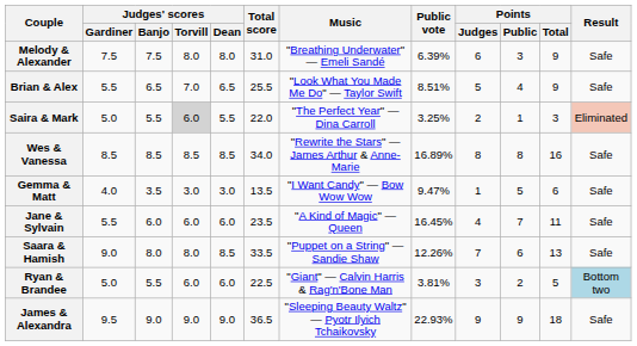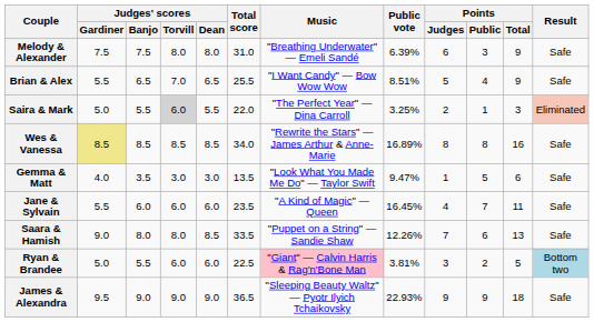 <table class="wikitable sortable" style="text-align:center; font-size:90%; width:90%">
 <tr>
 <th scope="col" rowspan=2>Couple</th>
 <th scope="col" colspan=4 class="unsortable">Judges' scores</th>
 <th scope="col" rowspan=2>Total<br>score</th>
 <th scope="col" rowspan=2 class="unsortable">Music</th>
 <th scope="col" rowspan=2>Public<br>vote</th>
 <th scope="col" colspan=3 class="unsortable">Points</th>
 <th scope="col" rowspan=2 class="unsortable">Result</th>
 </tr>
 <tr>
 <th class="unsortable">Gardiner</th>
 <th class="unsortable">Banjo</th>
 <th class="unsortable">Torvill</th>
 <th class="unsortable">Dean</th>
 <th class="unsortable">Judges</th>
 <th class="unsortable">Public</th>
 <th class="unsortable">Total</th>
 </tr>
 <tr>
 <th scope="row">Melody & Alexander</th>
 <td>7.5</td>
 <td>7.5</td>
 <td>8.0</td>
 <td>8.0</td>
 <td>31.0</td>
 <td>"<a href='#'>Breathing Underwater</a>" — <a href='#'>Emeli Sandé</a></td>
 <td>6.39%</td>
 <td>6</td>
 <td>3</td>
 <td>9</td>
 <td>Safe</td>
 </tr>
 <tr>
 <th scope="row">Brian & Alex</th>
 <td>5.5</td>
 <td>6.5</td>
 <td>7.0</td>
 <td>6.5</td>
 <td>25.5</td>
-<td>"<a href='#'>Look What You Made Me Do</a>" — <a href='#'>Taylor Swift</a></td>
+<td>"<a href='#'>I Want Candy</a>" — <a href='#'>Bow Wow Wow</a></td>
 <td>8.51%</td>
 <td>5</td>
 <td>4</td>
 <td>9</td>
 <td>Safe</td>
 </tr>
 <tr>
 <th scope="row">Saira & Mark</th>
 <td>5.0</td>
 <td>5.5</td>
 <td style="background: lightgrey;">6.0</td>
 <td>5.5</td>
 <td>22.0</td>
 <td>"<a href='#'>The Perfect Year</a>" — <a href='#'>Dina Carroll</a></td>
 <td>3.25%</td>
 <td>2</td>
 <td>1</td>
 <td>3</td>
 <td bgcolor="#f4c7b8">Eliminated</td>
 </tr>
 <tr>
 <th scope="row">Wes & Vanessa</th>
-<td>8.5</td>
+<td style="background: khaki;">8.5</td>
 <td>8.5</td>
 <td>8.5</td>
 <td>8.5</td>
 <td>34.0</td>
 <td>"<a href='#'>Rewrite the Stars</a>" — <a href='#'>James Arthur</a> & <a href='#'>Anne-Marie</a></td>
 <td>16.89%</td>
 <td>8</td>
 <td>8</td>
 <td>16</td>
 <td>Safe</td>
 </tr>
 <tr>
 <th scope="row">Gemma & Matt</th>
 <td>4.0</td>
 <td>3.5</td>
 <td>3.0</td>
 <td>3.0</td>
 <td>13.5</td>
-<td>"<a href='#'>I Want Candy</a>" — <a href='#'>Bow Wow Wow</a></td>
+<td>"<a href='#'>Look What You Made Me Do</a>" — <a href='#'>Taylor Swift</a></td>
 <td>9.47%</td>
 <td>1</td>
 <td>5</td>
 <td>6</td>
 <td>Safe</td>
 </tr>
 <tr>
 <th scope="row">Jane & Sylvain</th>
 <td>5.5</td>
 <td>6.0</td>
 <td>6.0</td>
 <td>6.0</td>
 <td>23.5</td>
 <td>"<a href='#'>A Kind of Magic</a>" — <a href='#'>Queen</a></td>
 <td>16.45%</td>
 <td>4</td>
 <td>7</td>
 <td>11</td>
 <td>Safe</td>
 </tr>
 <tr>
 <th scope="row">Saara & Hamish</th>
 <td>9.0</td>
 <td>8.0</td>
 <td>8.0</td>
 <td>8.5</td>
 <td>33.5</td>
 <td>"<a href='#'>Puppet on a String</a>" — <a href='#'>Sandie Shaw</a></td>
 <td>12.26%</td>
 <td>7</td>
 <td>6</td>
 <td>13</td>
 <td>Safe</td>
 </tr>
 <tr>
 <th scope="row">Ryan & Brandee</th>
 <td>5.0</td>
 <td>5.5</td>
 <td>6.0</td>
 <td>6.0</td>
 <td>22.5</td>
-<td>"<a href='#'>Giant</a>" — <a href='#'>Calvin Harris</a> & <a href='#'>Rag'n'Bone Man</a></td>
+<td style="background: pink;">"<a href='#'>Giant</a>" — <a href='#'>Calvin Harris</a> & <a href='#'>Rag'n'Bone Man</a></td>
 <td>3.81%</td>
 <td>3</td>
 <td>2</td>
 <td>5</td>
 <td bgcolor="lightblue">Bottom two</td>
 </tr>
 <tr>
 <th scope="row">James & Alexandra</th>
 <td>9.5</td>
 <td>9.0</td>
 <td>9.0</td>
 <td>9.0</td>
 <td>36.5</td>
 <td>"<a href='#'>Sleeping Beauty Waltz</a>" — <a href='#'>Pyotr Ilyich Tchaikovsky</a></td>
 <td>22.93%</td>
 <td>9</td>
 <td>9</td>
 <td>18</td>
 <td>Safe</td>
 </tr>
 </table>
